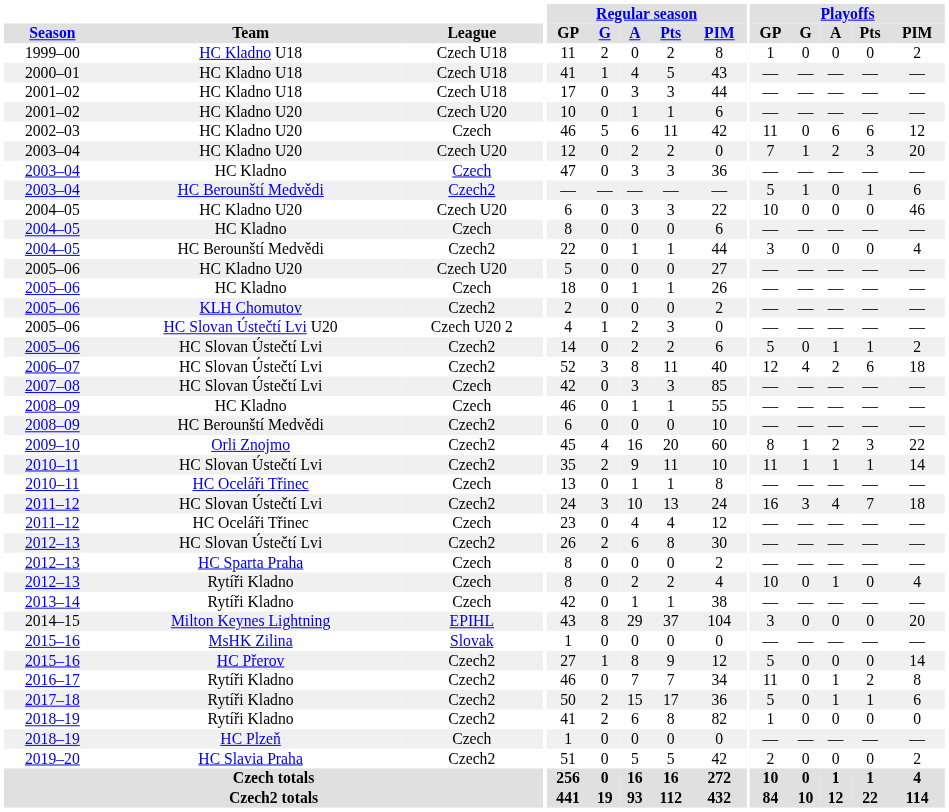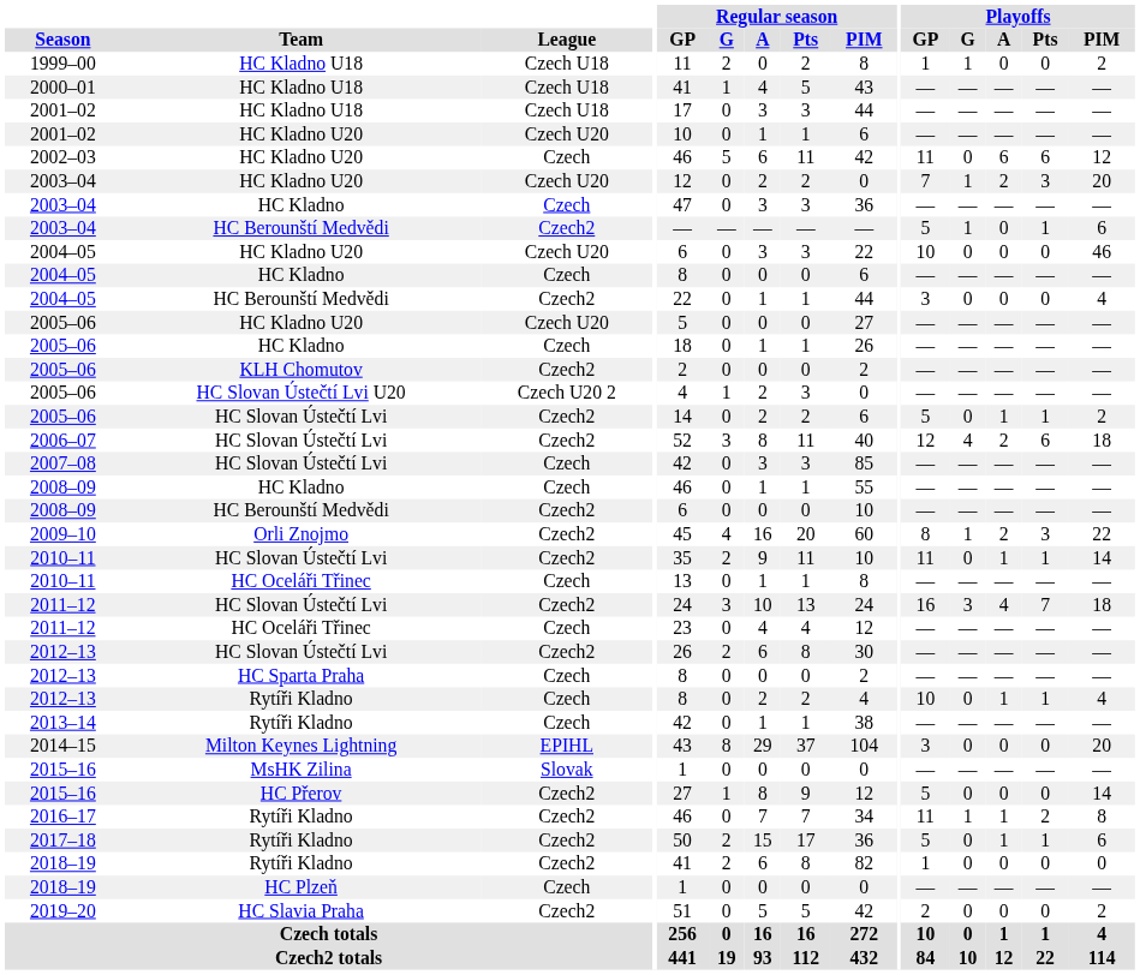 <table border="0" cellpadding="1" cellspacing="0" style="text-align:center; width:60em">
 <tr bgcolor="#e0e0e0">
 <th colspan="3" bgcolor="#ffffff"></th>
 <th rowspan="99" bgcolor="#ffffff"></th>
 <th colspan="5"><a href='#'>Regular season</a></th>
 <th rowspan="99" bgcolor="#ffffff"></th>
 <th colspan="5"><a href='#'>Playoffs</a></th>
 </tr>
 <tr bgcolor="#e0e0e0">
 <th><a href='#'>Season</a></th>
 <th>Team</th>
 <th>League</th>
 <th>GP</th>
 <th><a href='#'>G</a></th>
 <th><a href='#'>A</a></th>
 <th><a href='#'>Pts</a></th>
 <th><a href='#'>PIM</a></th>
 <th>GP</th>
 <th>G</th>
 <th>A</th>
 <th>Pts</th>
 <th>PIM</th>
 </tr>
 <tr>
 <td>1999–00</td>
 <td><a href='#'>HC Kladno</a> U18</td>
 <td>Czech U18</td>
 <td>11</td>
 <td>2</td>
 <td>0</td>
 <td>2</td>
 <td>8</td>
 <td>1</td>
-<td>0</td>
+<td>1</td>
 <td>0</td>
 <td>0</td>
 <td>2</td>
 </tr>
 <tr bgcolor="#f0f0f0">
 <td>2000–01</td>
 <td>HC Kladno U18</td>
 <td>Czech U18</td>
 <td>41</td>
 <td>1</td>
 <td>4</td>
 <td>5</td>
 <td>43</td>
 <td>—</td>
 <td>—</td>
 <td>—</td>
 <td>—</td>
 <td>—</td>
 </tr>
 <tr>
 <td>2001–02</td>
 <td>HC Kladno U18</td>
 <td>Czech U18</td>
 <td>17</td>
 <td>0</td>
 <td>3</td>
 <td>3</td>
 <td>44</td>
 <td>—</td>
 <td>—</td>
 <td>—</td>
 <td>—</td>
 <td>—</td>
 </tr>
 <tr bgcolor="#f0f0f0">
 <td>2001–02</td>
 <td>HC Kladno U20</td>
 <td>Czech U20</td>
 <td>10</td>
 <td>0</td>
 <td>1</td>
 <td>1</td>
 <td>6</td>
 <td>—</td>
 <td>—</td>
 <td>—</td>
 <td>—</td>
 <td>—</td>
 </tr>
 <tr>
 <td>2002–03</td>
 <td>HC Kladno U20</td>
 <td>Czech</td>
 <td>46</td>
 <td>5</td>
 <td>6</td>
 <td>11</td>
 <td>42</td>
 <td>11</td>
 <td>0</td>
 <td>6</td>
 <td>6</td>
 <td>12</td>
 </tr>
 <tr bgcolor="#f0f0f0">
 <td>2003–04</td>
 <td>HC Kladno U20</td>
 <td>Czech U20</td>
 <td>12</td>
 <td>0</td>
 <td>2</td>
 <td>2</td>
 <td>0</td>
 <td>7</td>
 <td>1</td>
 <td>2</td>
 <td>3</td>
 <td>20</td>
 </tr>
 <tr>
 <td><a href='#'>2003–04</a></td>
 <td>HC Kladno</td>
 <td><a href='#'>Czech</a></td>
 <td>47</td>
 <td>0</td>
 <td>3</td>
 <td>3</td>
 <td>36</td>
 <td>—</td>
 <td>—</td>
 <td>—</td>
 <td>—</td>
 <td>—</td>
 </tr>
 <tr bgcolor="#f0f0f0">
 <td><a href='#'>2003–04</a></td>
 <td><a href='#'>HC Berounští Medvědi</a></td>
 <td><a href='#'>Czech2</a></td>
 <td>—</td>
 <td>—</td>
 <td>—</td>
 <td>—</td>
 <td>—</td>
 <td>5</td>
 <td>1</td>
 <td>0</td>
 <td>1</td>
 <td>6</td>
 </tr>
 <tr>
 <td>2004–05</td>
 <td>HC Kladno U20</td>
 <td>Czech U20</td>
 <td>6</td>
 <td>0</td>
 <td>3</td>
 <td>3</td>
 <td>22</td>
 <td>10</td>
 <td>0</td>
 <td>0</td>
 <td>0</td>
 <td>46</td>
 </tr>
 <tr bgcolor="#f0f0f0">
 <td><a href='#'>2004–05</a></td>
 <td>HC Kladno</td>
 <td>Czech</td>
 <td>8</td>
 <td>0</td>
 <td>0</td>
 <td>0</td>
 <td>6</td>
 <td>—</td>
 <td>—</td>
 <td>—</td>
 <td>—</td>
 <td>—</td>
 </tr>
 <tr>
 <td><a href='#'>2004–05</a></td>
 <td>HC Berounští Medvědi</td>
 <td>Czech2</td>
 <td>22</td>
 <td>0</td>
 <td>1</td>
 <td>1</td>
 <td>44</td>
 <td>3</td>
 <td>0</td>
 <td>0</td>
 <td>0</td>
 <td>4</td>
 </tr>
 <tr bgcolor="#f0f0f0">
 <td>2005–06</td>
 <td>HC Kladno U20</td>
 <td>Czech U20</td>
 <td>5</td>
 <td>0</td>
 <td>0</td>
 <td>0</td>
 <td>27</td>
 <td>—</td>
 <td>—</td>
 <td>—</td>
 <td>—</td>
 <td>—</td>
 </tr>
 <tr>
 <td><a href='#'>2005–06</a></td>
 <td>HC Kladno</td>
 <td>Czech</td>
 <td>18</td>
 <td>0</td>
 <td>1</td>
 <td>1</td>
 <td>26</td>
 <td>—</td>
 <td>—</td>
 <td>—</td>
 <td>—</td>
 <td>—</td>
 </tr>
 <tr bgcolor="#f0f0f0">
 <td><a href='#'>2005–06</a></td>
 <td><a href='#'>KLH Chomutov</a></td>
 <td>Czech2</td>
 <td>2</td>
 <td>0</td>
 <td>0</td>
 <td>0</td>
 <td>2</td>
 <td>—</td>
 <td>—</td>
 <td>—</td>
 <td>—</td>
 <td>—</td>
 </tr>
 <tr>
 <td>2005–06</td>
 <td><a href='#'>HC Slovan Ústečtí Lvi</a> U20</td>
 <td>Czech U20 2</td>
 <td>4</td>
 <td>1</td>
 <td>2</td>
 <td>3</td>
 <td>0</td>
 <td>—</td>
 <td>—</td>
 <td>—</td>
 <td>—</td>
 <td>—</td>
 </tr>
 <tr bgcolor="#f0f0f0">
 <td><a href='#'>2005–06</a></td>
 <td>HC Slovan Ústečtí Lvi</td>
 <td>Czech2</td>
 <td>14</td>
 <td>0</td>
 <td>2</td>
 <td>2</td>
 <td>6</td>
 <td>5</td>
 <td>0</td>
 <td>1</td>
 <td>1</td>
 <td>2</td>
 </tr>
 <tr>
 <td><a href='#'>2006–07</a></td>
 <td>HC Slovan Ústečtí Lvi</td>
 <td>Czech2</td>
 <td>52</td>
 <td>3</td>
 <td>8</td>
 <td>11</td>
 <td>40</td>
 <td>12</td>
 <td>4</td>
 <td>2</td>
 <td>6</td>
 <td>18</td>
 </tr>
 <tr bgcolor="#f0f0f0">
 <td><a href='#'>2007–08</a></td>
 <td>HC Slovan Ústečtí Lvi</td>
 <td>Czech</td>
 <td>42</td>
 <td>0</td>
 <td>3</td>
 <td>3</td>
 <td>85</td>
 <td>—</td>
 <td>—</td>
 <td>—</td>
 <td>—</td>
 <td>—</td>
 </tr>
 <tr>
 <td><a href='#'>2008–09</a></td>
 <td>HC Kladno</td>
 <td>Czech</td>
 <td>46</td>
 <td>0</td>
 <td>1</td>
 <td>1</td>
 <td>55</td>
 <td>—</td>
 <td>—</td>
 <td>—</td>
 <td>—</td>
 <td>—</td>
 </tr>
 <tr bgcolor="#f0f0f0">
 <td><a href='#'>2008–09</a></td>
 <td>HC Berounští Medvědi</td>
 <td>Czech2</td>
 <td>6</td>
 <td>0</td>
 <td>0</td>
 <td>0</td>
 <td>10</td>
 <td>—</td>
 <td>—</td>
 <td>—</td>
 <td>—</td>
 <td>—</td>
 </tr>
 <tr>
 <td><a href='#'>2009–10</a></td>
 <td><a href='#'>Orli Znojmo</a></td>
 <td>Czech2</td>
 <td>45</td>
 <td>4</td>
 <td>16</td>
 <td>20</td>
 <td>60</td>
 <td>8</td>
 <td>1</td>
 <td>2</td>
 <td>3</td>
 <td>22</td>
 </tr>
 <tr bgcolor="#f0f0f0">
 <td><a href='#'>2010–11</a></td>
 <td>HC Slovan Ústečtí Lvi</td>
 <td>Czech2</td>
 <td>35</td>
 <td>2</td>
 <td>9</td>
 <td>11</td>
 <td>10</td>
 <td>11</td>
-<td>1</td>
+<td>0</td>
 <td>1</td>
 <td>1</td>
 <td>14</td>
 </tr>
 <tr>
 <td><a href='#'>2010–11</a></td>
 <td><a href='#'>HC Oceláři Třinec</a></td>
 <td>Czech</td>
 <td>13</td>
 <td>0</td>
 <td>1</td>
 <td>1</td>
 <td>8</td>
 <td>—</td>
 <td>—</td>
 <td>—</td>
 <td>—</td>
 <td>—</td>
 </tr>
 <tr bgcolor="#f0f0f0">
 <td><a href='#'>2011–12</a></td>
 <td>HC Slovan Ústečtí Lvi</td>
 <td>Czech2</td>
 <td>24</td>
 <td>3</td>
 <td>10</td>
 <td>13</td>
 <td>24</td>
 <td>16</td>
 <td>3</td>
 <td>4</td>
 <td>7</td>
 <td>18</td>
 </tr>
 <tr>
 <td><a href='#'>2011–12</a></td>
 <td>HC Oceláři Třinec</td>
 <td>Czech</td>
 <td>23</td>
 <td>0</td>
 <td>4</td>
 <td>4</td>
 <td>12</td>
 <td>—</td>
 <td>—</td>
 <td>—</td>
 <td>—</td>
 <td>—</td>
 </tr>
 <tr bgcolor="#f0f0f0">
 <td><a href='#'>2012–13</a></td>
 <td>HC Slovan Ústečtí Lvi</td>
 <td>Czech2</td>
 <td>26</td>
 <td>2</td>
 <td>6</td>
 <td>8</td>
 <td>30</td>
 <td>—</td>
 <td>—</td>
 <td>—</td>
 <td>—</td>
 <td>—</td>
 </tr>
 <tr>
 <td><a href='#'>2012–13</a></td>
 <td><a href='#'>HC Sparta Praha</a></td>
 <td>Czech</td>
 <td>8</td>
 <td>0</td>
 <td>0</td>
 <td>0</td>
 <td>2</td>
 <td>—</td>
 <td>—</td>
 <td>—</td>
 <td>—</td>
 <td>—</td>
 </tr>
 <tr bgcolor="#f0f0f0">
 <td><a href='#'>2012–13</a></td>
 <td>Rytíři Kladno</td>
 <td>Czech</td>
 <td>8</td>
 <td>0</td>
 <td>2</td>
 <td>2</td>
 <td>4</td>
 <td>10</td>
 <td>0</td>
 <td>1</td>
-<td>0</td>
+<td>1</td>
 <td>4</td>
 </tr>
 <tr>
 <td><a href='#'>2013–14</a></td>
 <td>Rytíři Kladno</td>
 <td>Czech</td>
 <td>42</td>
 <td>0</td>
 <td>1</td>
 <td>1</td>
 <td>38</td>
 <td>—</td>
 <td>—</td>
 <td>—</td>
 <td>—</td>
 <td>—</td>
 </tr>
 <tr bgcolor="#f0f0f0">
 <td>2014–15</td>
 <td><a href='#'>Milton Keynes Lightning</a></td>
 <td><a href='#'>EPIHL</a></td>
 <td>43</td>
 <td>8</td>
 <td>29</td>
 <td>37</td>
 <td>104</td>
 <td>3</td>
 <td>0</td>
 <td>0</td>
 <td>0</td>
 <td>20</td>
 </tr>
 <tr>
 <td><a href='#'>2015–16</a></td>
 <td><a href='#'>MsHK Zilina</a></td>
 <td><a href='#'>Slovak</a></td>
 <td>1</td>
 <td>0</td>
 <td>0</td>
 <td>0</td>
 <td>0</td>
 <td>—</td>
 <td>—</td>
 <td>—</td>
 <td>—</td>
 <td>—</td>
 </tr>
 <tr bgcolor="#f0f0f0">
 <td><a href='#'>2015–16</a></td>
 <td><a href='#'>HC Přerov</a></td>
 <td>Czech2</td>
 <td>27</td>
 <td>1</td>
 <td>8</td>
 <td>9</td>
 <td>12</td>
 <td>5</td>
 <td>0</td>
 <td>0</td>
 <td>0</td>
 <td>14</td>
 </tr>
 <tr>
 <td><a href='#'>2016–17</a></td>
 <td>Rytíři Kladno</td>
 <td>Czech2</td>
 <td>46</td>
 <td>0</td>
 <td>7</td>
 <td>7</td>
 <td>34</td>
 <td>11</td>
-<td>0</td>
+<td>1</td>
 <td>1</td>
 <td>2</td>
 <td>8</td>
 </tr>
 <tr bgcolor="#f0f0f0">
 <td><a href='#'>2017–18</a></td>
 <td>Rytíři Kladno</td>
 <td>Czech2</td>
 <td>50</td>
 <td>2</td>
 <td>15</td>
 <td>17</td>
 <td>36</td>
 <td>5</td>
 <td>0</td>
 <td>1</td>
 <td>1</td>
 <td>6</td>
 </tr>
 <tr>
 <td><a href='#'>2018–19</a></td>
 <td>Rytíři Kladno</td>
 <td>Czech2</td>
 <td>41</td>
 <td>2</td>
 <td>6</td>
 <td>8</td>
 <td>82</td>
 <td>1</td>
 <td>0</td>
 <td>0</td>
 <td>0</td>
 <td>0</td>
 </tr>
 <tr bgcolor="#f0f0f0">
 <td><a href='#'>2018–19</a></td>
 <td><a href='#'>HC Plzeň</a></td>
 <td>Czech</td>
 <td>1</td>
 <td>0</td>
 <td>0</td>
 <td>0</td>
 <td>0</td>
 <td>—</td>
 <td>—</td>
 <td>—</td>
 <td>—</td>
 <td>—</td>
 </tr>
 <tr>
 <td><a href='#'>2019–20</a></td>
 <td><a href='#'>HC Slavia Praha</a></td>
 <td>Czech2</td>
 <td>51</td>
 <td>0</td>
 <td>5</td>
 <td>5</td>
 <td>42</td>
 <td>2</td>
 <td>0</td>
 <td>0</td>
 <td>0</td>
 <td>2</td>
 </tr>
 <tr>
 </tr>
 <tr ALIGN="center" bgcolor="#e0e0e0">
 <th colspan="3">Czech totals</th>
 <th ALIGN="center">256</th>
 <th ALIGN="center">0</th>
 <th ALIGN="center">16</th>
 <th ALIGN="center">16</th>
 <th ALIGN="center">272</th>
 <th ALIGN="center">10</th>
 <th ALIGN="center">0</th>
 <th ALIGN="center">1</th>
 <th ALIGN="center">1</th>
 <th ALIGN="center">4</th>
 </tr>
 <tr>
 </tr>
 <tr ALIGN="center" bgcolor="#e0e0e0">
 <th colspan="3">Czech2 totals</th>
 <th ALIGN="center">441</th>
 <th ALIGN="center">19</th>
 <th ALIGN="center">93</th>
 <th ALIGN="center">112</th>
 <th ALIGN="center">432</th>
 <th ALIGN="center">84</th>
 <th ALIGN="center">10</th>
 <th ALIGN="center">12</th>
 <th ALIGN="center">22</th>
 <th ALIGN="center">114</th>
 </tr>
 </table>
